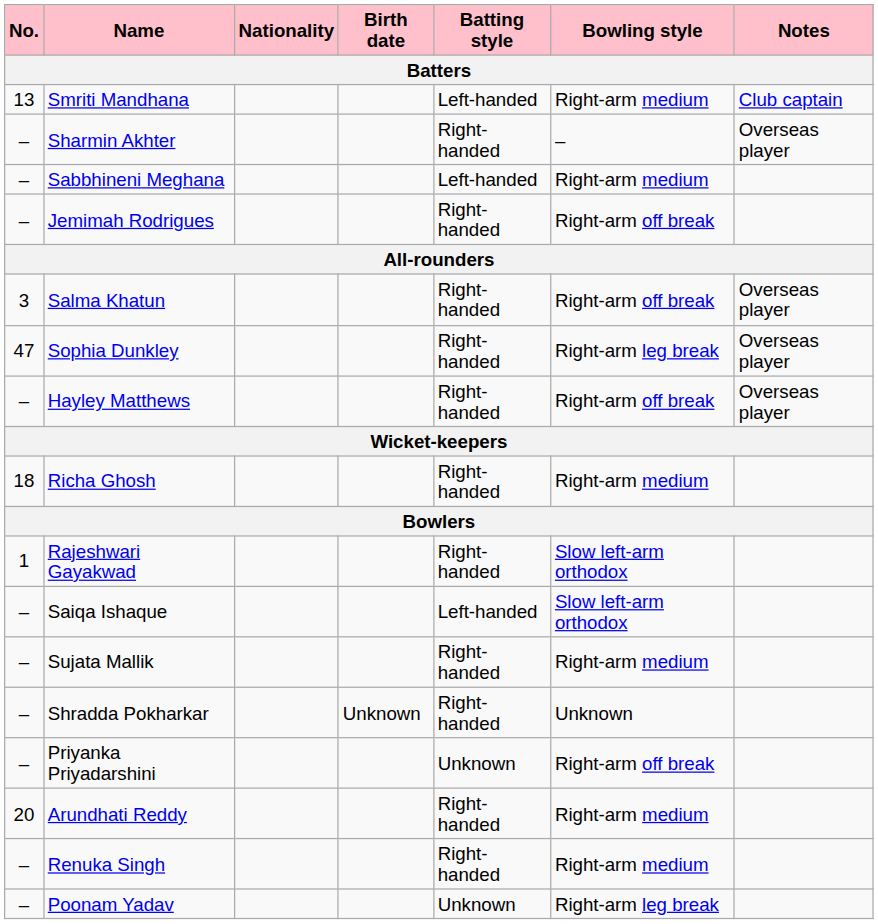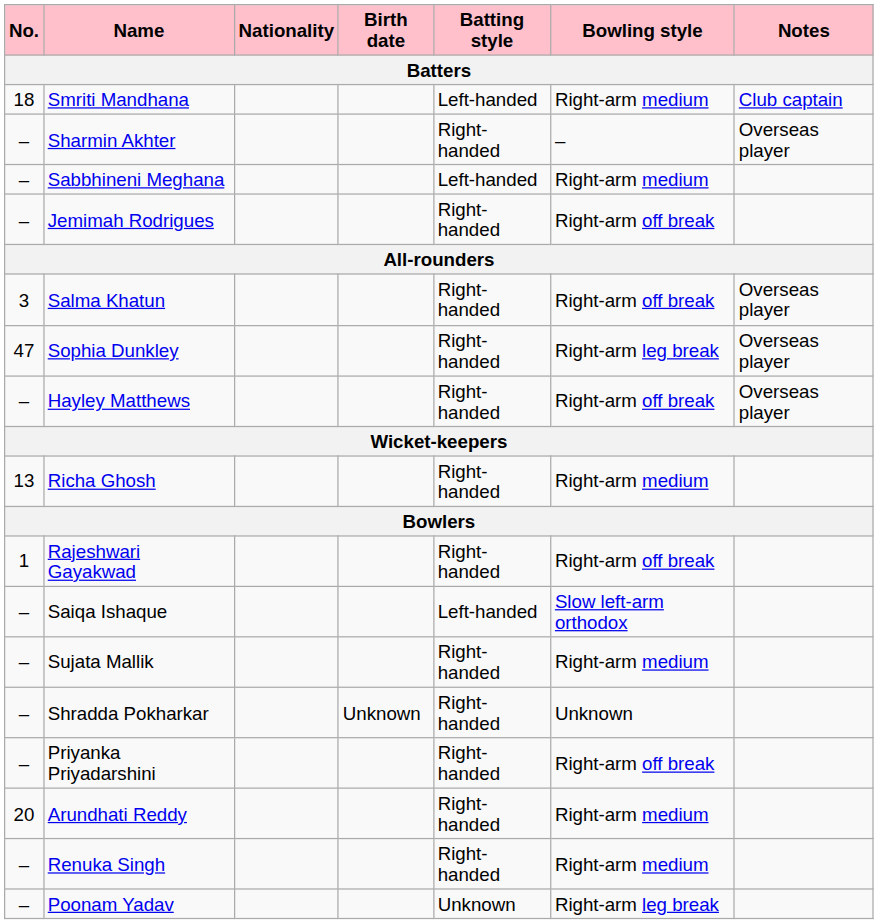 <table class="wikitable"  style="font-size:95%; width:80%;">
 <tr>
 <th style="background:#FFC0CB; color:black">No.</th>
 <th style="background:#FFC0CB; color:black">Name</th>
 <th style="background:#FFC0CB; color:black">Nationality</th>
 <th style="background:#FFC0CB; color:black">Birth date</th>
 <th style="background:#FFC0CB; color:black">Batting style</th>
 <th style="background:#FFC0CB; color:black">Bowling style</th>
 <th style="background:#FFC0CB; color:black">Notes</th>
 </tr>
 <tr>
 <th colspan="7">Batters</th>
 </tr>
 <tr>
-<td style="text-align:center">13</td>
+<td style="text-align:center">18</td>
 <td><a href='#'>Smriti Mandhana</a> </td>
 <td></td>
 <td></td>
 <td>Left-handed</td>
 <td>Right-arm <a href='#'>medium</a></td>
 <td><a href='#'>Club captain</a></td>
 </tr>
 <tr>
 <td style="text-align:center">–</td>
 <td><a href='#'>Sharmin Akhter</a> </td>
 <td></td>
 <td></td>
 <td>Right-handed</td>
 <td>–</td>
 <td>Overseas player</td>
 </tr>
 <tr>
 <td style="text-align:center">–</td>
 <td><a href='#'>Sabbhineni Meghana</a> </td>
 <td></td>
 <td></td>
 <td>Left-handed</td>
 <td>Right-arm <a href='#'>medium</a></td>
 <td></td>
 </tr>
 <tr>
 <td style="text-align:center">–</td>
 <td><a href='#'>Jemimah Rodrigues</a> </td>
 <td></td>
 <td></td>
 <td>Right-handed</td>
 <td>Right-arm <a href='#'>off break</a></td>
 <td></td>
 </tr>
 <tr>
 <th colspan="7">All-rounders</th>
 </tr>
 <tr>
 <td style="text-align:center">3</td>
 <td><a href='#'>Salma Khatun</a> </td>
 <td></td>
 <td></td>
 <td>Right-handed</td>
 <td>Right-arm <a href='#'>off break</a></td>
 <td>Overseas player</td>
 </tr>
 <tr>
 <td style="text-align:center">47</td>
 <td><a href='#'>Sophia Dunkley</a> </td>
 <td></td>
 <td></td>
 <td>Right-handed</td>
 <td>Right-arm <a href='#'>leg break</a></td>
 <td>Overseas player</td>
 </tr>
 <tr>
 <td style="text-align:center">–</td>
 <td><a href='#'>Hayley Matthews</a> </td>
 <td></td>
 <td></td>
 <td>Right-handed</td>
 <td>Right-arm <a href='#'>off break</a></td>
 <td>Overseas player</td>
 </tr>
 <tr>
 <th colspan="7">Wicket-keepers</th>
 </tr>
 <tr>
-<td style="text-align:center">18</td>
+<td style="text-align:center">13</td>
 <td><a href='#'>Richa Ghosh</a> </td>
 <td></td>
 <td></td>
 <td>Right-handed</td>
 <td>Right-arm <a href='#'>medium</a></td>
 <td></td>
 </tr>
 <tr>
 <th colspan="7">Bowlers</th>
 </tr>
 <tr>
 <td style="text-align:center">1</td>
 <td><a href='#'>Rajeshwari Gayakwad</a> </td>
 <td></td>
 <td></td>
 <td>Right-handed</td>
-<td><a href='#'>Slow left-arm orthodox</a></td>
+<td>Right-arm <a href='#'>off break</a></td>
 <td></td>
 </tr>
 <tr>
 <td style="text-align:center">–</td>
 <td>Saiqa Ishaque</td>
 <td></td>
 <td></td>
 <td>Left-handed</td>
 <td><a href='#'>Slow left-arm orthodox</a></td>
 <td></td>
 </tr>
 <tr>
 <td style="text-align:center">–</td>
 <td>Sujata Mallik</td>
 <td></td>
 <td></td>
 <td>Right-handed</td>
 <td>Right-arm <a href='#'>medium</a></td>
 <td></td>
 </tr>
 <tr>
 <td style="text-align:center">–</td>
 <td>Shradda Pokharkar</td>
 <td></td>
 <td>Unknown</td>
 <td>Right-handed</td>
 <td>Unknown</td>
 <td></td>
 </tr>
 <tr>
 <td style="text-align:center">–</td>
 <td>Priyanka Priyadarshini</td>
 <td></td>
 <td></td>
-<td>Unknown</td>
+<td>Right-handed</td>
 <td>Right-arm <a href='#'>off break</a></td>
 <td></td>
 </tr>
 <tr>
 <td style="text-align:center">20</td>
 <td><a href='#'>Arundhati Reddy</a> </td>
 <td></td>
 <td></td>
 <td>Right-handed</td>
 <td>Right-arm <a href='#'>medium</a></td>
 <td></td>
 </tr>
 <tr>
 <td style="text-align:center">–</td>
 <td><a href='#'>Renuka Singh</a>  </td>
 <td></td>
 <td></td>
 <td>Right-handed</td>
 <td>Right-arm <a href='#'>medium</a></td>
 <td></td>
 </tr>
 <tr>
 <td style="text-align:center">–</td>
 <td><a href='#'>Poonam Yadav</a> </td>
 <td></td>
 <td></td>
 <td>Unknown</td>
 <td>Right-arm <a href='#'>leg break</a></td>
 <td></td>
 </tr>
 </table>
